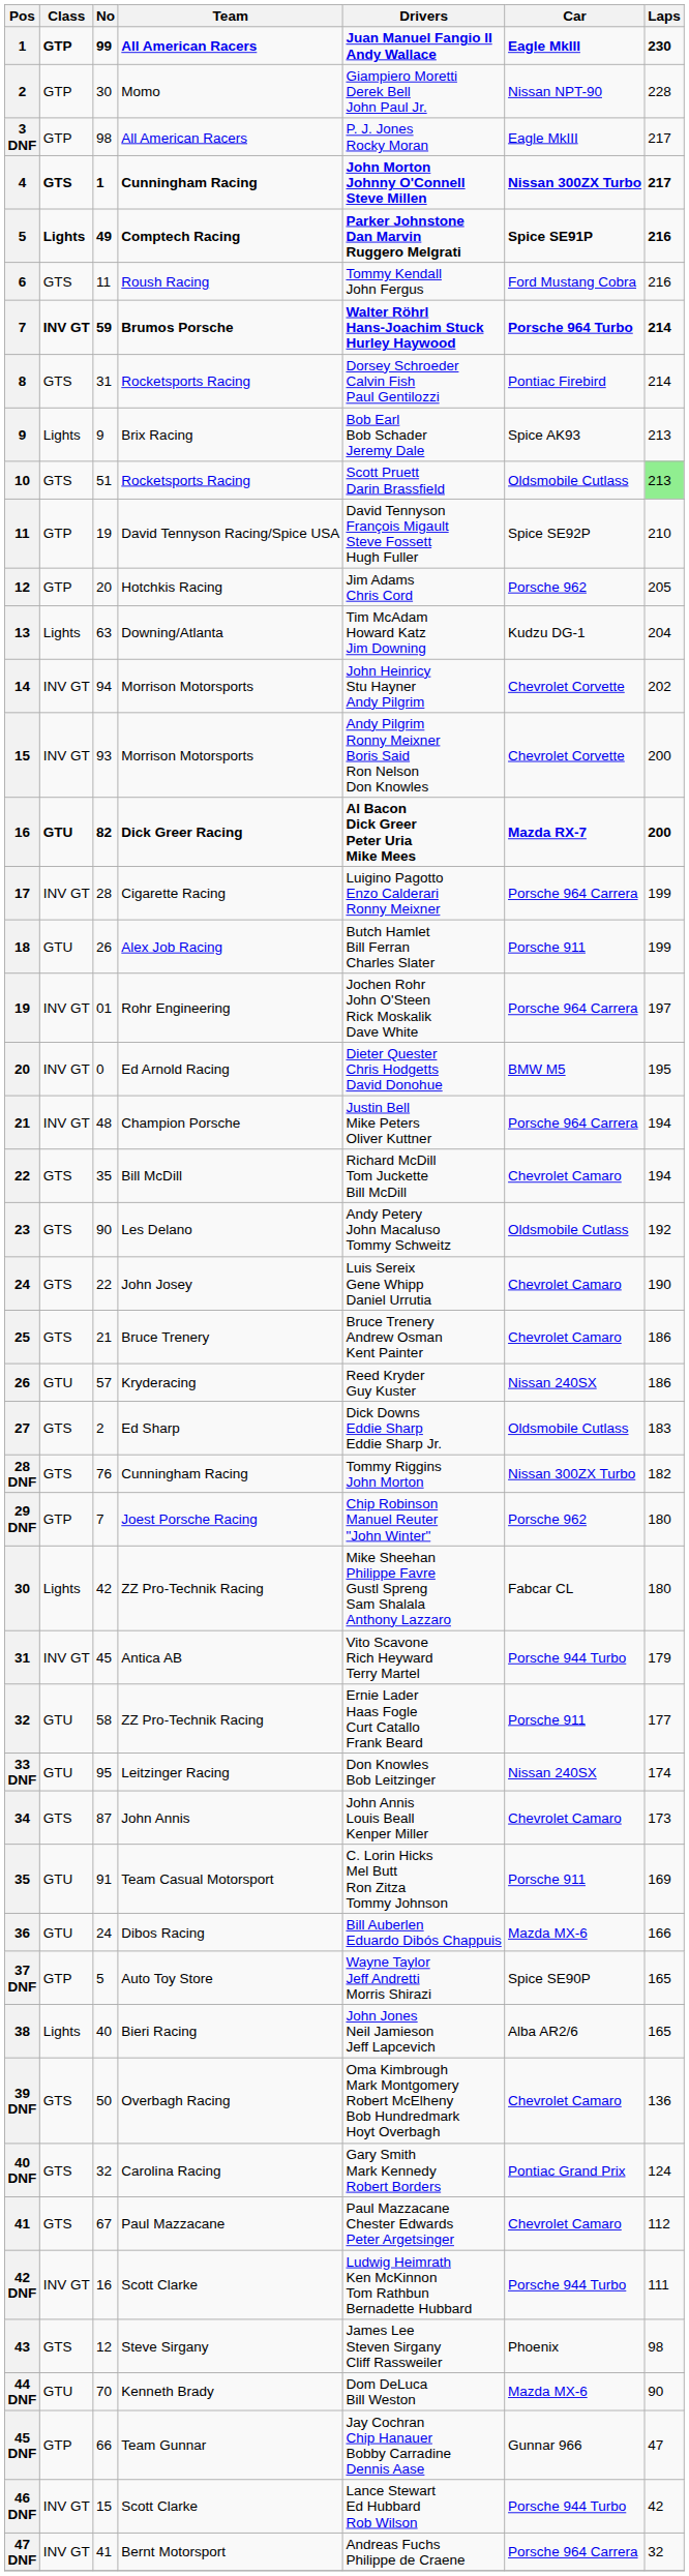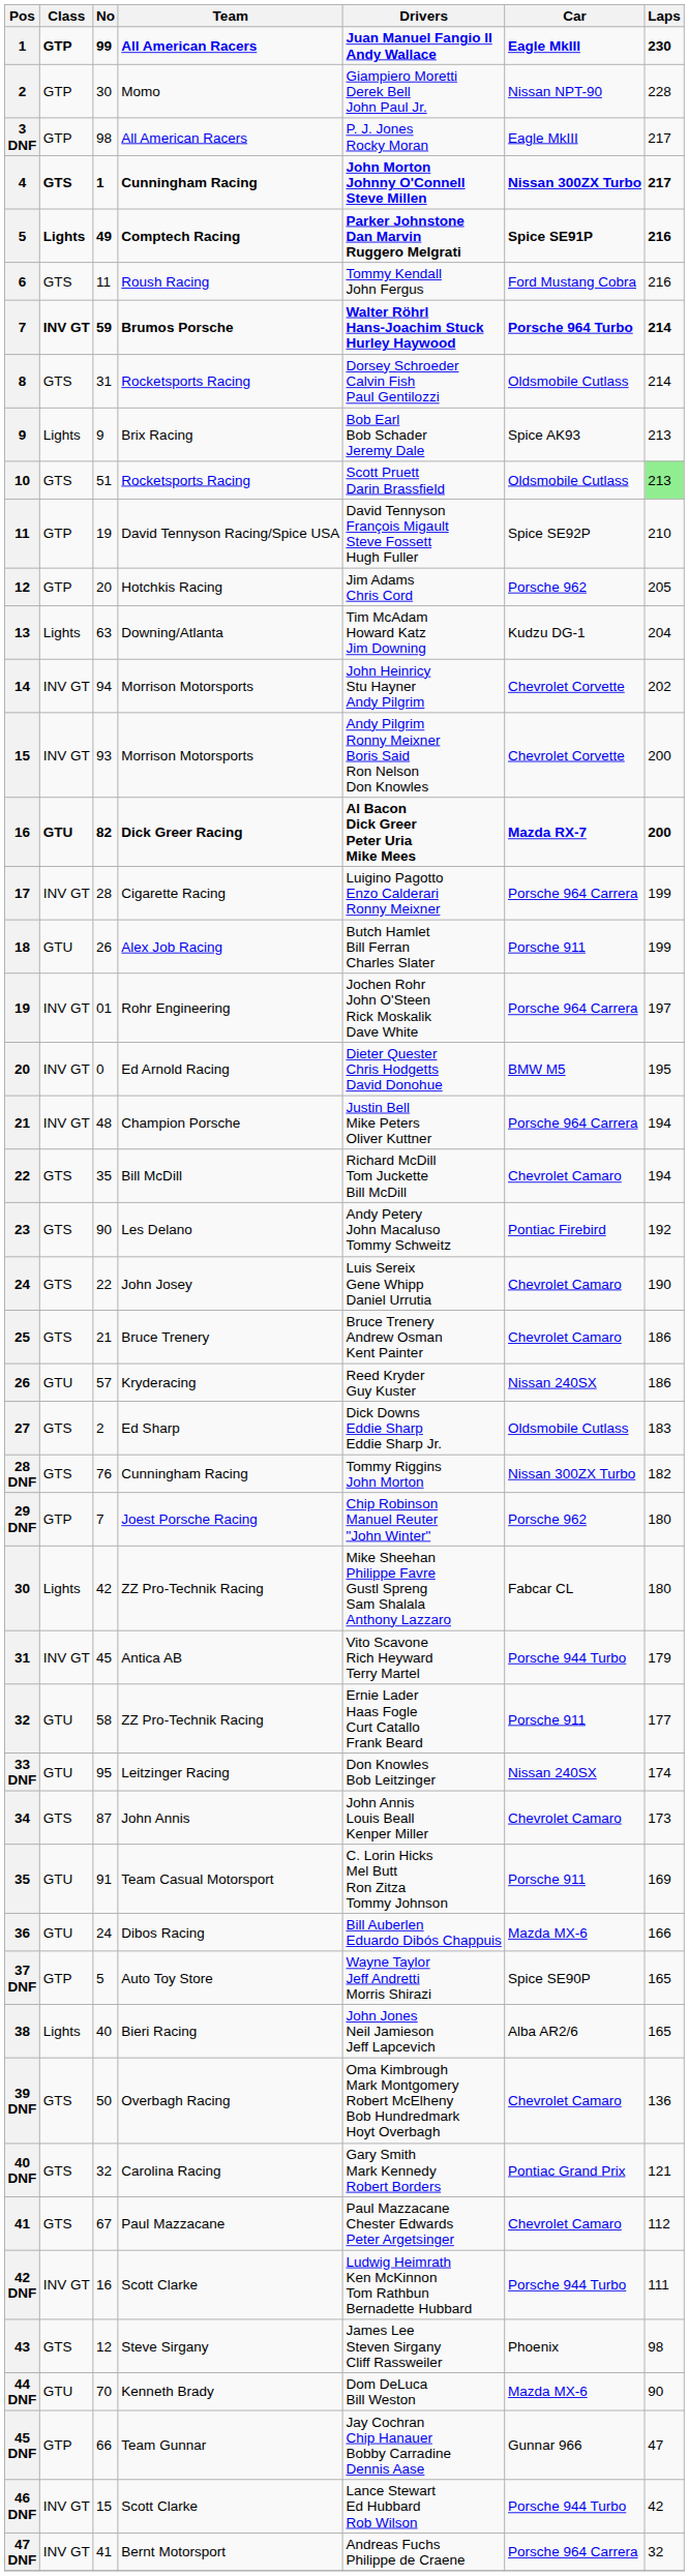 <table class="wikitable" style="font-size: 95%;">
 <tr>
 <th>Pos</th>
 <th>Class</th>
 <th>No</th>
 <th>Team</th>
 <th>Drivers</th>
 <th>Car</th>
 <th>Laps</th>
 </tr>
 <tr style="font-weight:bold">
 <th>1</th>
 <td>GTP</td>
 <td>99</td>
 <td> <a href='#'>All American Racers</a></td>
 <td> <a href='#'>Juan Manuel Fangio II</a><br> <a href='#'>Andy Wallace</a></td>
 <td><a href='#'>Eagle MkIII</a></td>
 <td>230</td>
 </tr>
 <tr>
 <th>2</th>
 <td>GTP</td>
 <td>30</td>
 <td> Momo</td>
 <td> <a href='#'>Giampiero Moretti</a><br> <a href='#'>Derek Bell</a><br> <a href='#'>John Paul Jr.</a></td>
 <td><a href='#'>Nissan NPT-90</a></td>
 <td>228</td>
 </tr>
 <tr>
 <th>3<br>DNF</th>
 <td>GTP</td>
 <td>98</td>
 <td> <a href='#'>All American Racers</a></td>
 <td> <a href='#'>P. J. Jones</a><br> <a href='#'>Rocky Moran</a></td>
 <td><a href='#'>Eagle MkIII</a></td>
 <td>217</td>
 </tr>
 <tr style="font-weight:bold">
 <th>4</th>
 <td>GTS</td>
 <td>1</td>
 <td> Cunningham Racing</td>
 <td> <a href='#'>John Morton</a><br> <a href='#'>Johnny O'Connell</a><br> <a href='#'>Steve Millen</a></td>
 <td><a href='#'>Nissan 300ZX Turbo</a></td>
 <td>217</td>
 </tr>
 <tr style="font-weight:bold">
 <th>5</th>
 <td>Lights</td>
 <td>49</td>
 <td> Comptech Racing</td>
 <td> <a href='#'>Parker Johnstone</a><br> <a href='#'>Dan Marvin</a><br> Ruggero Melgrati</td>
 <td>Spice SE91P</td>
 <td>216</td>
 </tr>
 <tr>
 <th>6</th>
 <td>GTS</td>
 <td>11</td>
 <td> <a href='#'>Roush Racing</a></td>
 <td> <a href='#'>Tommy Kendall</a><br> John Fergus</td>
 <td><a href='#'>Ford Mustang Cobra</a></td>
 <td>216</td>
 </tr>
 <tr style="font-weight:bold">
 <th>7</th>
 <td>INV GT</td>
 <td>59</td>
 <td> Brumos Porsche</td>
 <td> <a href='#'>Walter Röhrl</a><br> <a href='#'>Hans-Joachim Stuck</a><br> <a href='#'>Hurley Haywood</a></td>
 <td><a href='#'>Porsche 964 Turbo</a></td>
 <td>214</td>
 </tr>
 <tr>
 <th>8</th>
 <td>GTS</td>
 <td>31</td>
 <td> <a href='#'>Rocketsports Racing</a></td>
 <td> <a href='#'>Dorsey Schroeder</a><br> <a href='#'>Calvin Fish</a><br> <a href='#'>Paul Gentilozzi</a></td>
-<td><a href='#'>Pontiac Firebird</a></td>
+<td><a href='#'>Oldsmobile Cutlass</a></td>
 <td>214</td>
 </tr>
 <tr>
 <th>9</th>
 <td>Lights</td>
 <td>9</td>
 <td> Brix Racing</td>
 <td> <a href='#'>Bob Earl</a><br> Bob Schader<br> <a href='#'>Jeremy Dale</a></td>
 <td>Spice AK93</td>
 <td>213</td>
 </tr>
 <tr>
 <th>10</th>
 <td>GTS</td>
 <td>51</td>
 <td> <a href='#'>Rocketsports Racing</a></td>
 <td> <a href='#'>Scott Pruett</a><br> <a href='#'>Darin Brassfield</a></td>
 <td><a href='#'>Oldsmobile Cutlass</a></td>
 <td style="background: lightgreen;">213</td>
 </tr>
 <tr>
 <th>11</th>
 <td>GTP</td>
 <td>19</td>
 <td> David Tennyson Racing/Spice USA</td>
 <td> David Tennyson<br> <a href='#'>François Migault</a><br> <a href='#'>Steve Fossett</a><br> Hugh Fuller</td>
 <td>Spice SE92P</td>
 <td>210</td>
 </tr>
 <tr>
 <th>12</th>
 <td>GTP</td>
 <td>20</td>
 <td> Hotchkis Racing</td>
 <td> Jim Adams<br> <a href='#'>Chris Cord</a></td>
 <td><a href='#'>Porsche 962</a></td>
 <td>205</td>
 </tr>
 <tr>
 <th>13</th>
 <td>Lights</td>
 <td>63</td>
 <td> Downing/Atlanta</td>
 <td> Tim McAdam<br> Howard Katz<br> <a href='#'>Jim Downing</a></td>
 <td>Kudzu DG-1</td>
 <td>204</td>
 </tr>
 <tr>
 <th>14</th>
 <td>INV GT</td>
 <td>94</td>
 <td> Morrison Motorsports</td>
 <td> <a href='#'>John Heinricy</a><br> Stu Hayner<br> <a href='#'>Andy Pilgrim</a></td>
 <td><a href='#'>Chevrolet Corvette</a></td>
 <td>202</td>
 </tr>
 <tr>
 <th>15</th>
 <td>INV GT</td>
 <td>93</td>
 <td> Morrison Motorsports</td>
 <td> <a href='#'>Andy Pilgrim</a><br> <a href='#'>Ronny Meixner</a><br> <a href='#'>Boris Said</a><br> Ron Nelson<br> Don Knowles</td>
 <td><a href='#'>Chevrolet Corvette</a></td>
 <td>200</td>
 </tr>
 <tr style="font-weight:bold">
 <th>16</th>
 <td>GTU</td>
 <td>82</td>
 <td> Dick Greer Racing</td>
 <td> Al Bacon<br> Dick Greer<br> Peter Uria<br> Mike Mees</td>
 <td><a href='#'>Mazda RX-7</a></td>
 <td>200</td>
 </tr>
 <tr>
 <th>17</th>
 <td>INV GT</td>
 <td>28</td>
 <td> Cigarette Racing</td>
 <td> Luigino Pagotto<br> <a href='#'>Enzo Calderari</a><br> <a href='#'>Ronny Meixner</a></td>
 <td><a href='#'>Porsche 964 Carrera</a></td>
 <td>199</td>
 </tr>
 <tr>
 <th>18</th>
 <td>GTU</td>
 <td>26</td>
 <td> <a href='#'>Alex Job Racing</a></td>
 <td> Butch Hamlet<br> Bill Ferran<br> Charles Slater</td>
 <td><a href='#'>Porsche 911</a></td>
 <td>199</td>
 </tr>
 <tr>
 <th>19</th>
 <td>INV GT</td>
 <td>01</td>
 <td> Rohr Engineering</td>
 <td> Jochen Rohr<br> John O'Steen<br> Rick Moskalik<br> Dave White</td>
 <td><a href='#'>Porsche 964 Carrera</a></td>
 <td>197</td>
 </tr>
 <tr>
 <th>20</th>
 <td>INV GT</td>
 <td>0</td>
 <td> Ed Arnold Racing</td>
 <td> <a href='#'>Dieter Quester</a><br> <a href='#'>Chris Hodgetts</a><br> <a href='#'>David Donohue</a></td>
 <td><a href='#'>BMW M5</a></td>
 <td>195</td>
 </tr>
 <tr>
 <th>21</th>
 <td>INV GT</td>
 <td>48</td>
 <td> Champion Porsche</td>
 <td> <a href='#'>Justin Bell</a><br> Mike Peters<br> Oliver Kuttner</td>
 <td><a href='#'>Porsche 964 Carrera</a></td>
 <td>194</td>
 </tr>
 <tr>
 <th>22</th>
 <td>GTS</td>
 <td>35</td>
 <td> Bill McDill</td>
 <td> Richard McDill<br> Tom Juckette<br> Bill McDill</td>
 <td><a href='#'>Chevrolet Camaro</a></td>
 <td>194</td>
 </tr>
 <tr>
 <th>23</th>
 <td>GTS</td>
 <td>90</td>
 <td> Les Delano</td>
 <td> Andy Petery<br> John Macaluso<br> Tommy Schweitz</td>
-<td><a href='#'>Oldsmobile Cutlass</a></td>
+<td><a href='#'>Pontiac Firebird</a></td>
 <td>192</td>
 </tr>
 <tr>
 <th>24</th>
 <td>GTS</td>
 <td>22</td>
 <td> John Josey</td>
 <td> Luis Sereix<br> Gene Whipp<br> Daniel Urrutia</td>
 <td><a href='#'>Chevrolet Camaro</a></td>
 <td>190</td>
 </tr>
 <tr>
 <th>25</th>
 <td>GTS</td>
 <td>21</td>
 <td> Bruce Trenery</td>
 <td> Bruce Trenery<br> Andrew Osman<br> Kent Painter</td>
 <td><a href='#'>Chevrolet Camaro</a></td>
 <td>186</td>
 </tr>
 <tr>
 <th>26</th>
 <td>GTU</td>
 <td>57</td>
 <td> Kryderacing</td>
 <td> Reed Kryder<br> Guy Kuster</td>
 <td><a href='#'>Nissan 240SX</a></td>
 <td>186</td>
 </tr>
 <tr>
 <th>27</th>
 <td>GTS</td>
 <td>2</td>
 <td> Ed Sharp</td>
 <td> Dick Downs<br> <a href='#'>Eddie Sharp</a><br> Eddie Sharp Jr.</td>
 <td><a href='#'>Oldsmobile Cutlass</a></td>
 <td>183</td>
 </tr>
 <tr>
 <th>28<br>DNF</th>
 <td>GTS</td>
 <td>76</td>
 <td> Cunningham Racing</td>
 <td> Tommy Riggins<br> <a href='#'>John Morton</a></td>
 <td><a href='#'>Nissan 300ZX Turbo</a></td>
 <td>182</td>
 </tr>
 <tr>
 <th>29<br>DNF</th>
 <td>GTP</td>
 <td>7</td>
 <td> <a href='#'>Joest Porsche Racing</a></td>
 <td> <a href='#'>Chip Robinson</a><br> <a href='#'>Manuel Reuter</a><br> <a href='#'>"John Winter"</a></td>
 <td><a href='#'>Porsche 962</a></td>
 <td>180</td>
 </tr>
 <tr>
 <th>30</th>
 <td>Lights</td>
 <td>42</td>
 <td> ZZ Pro-Technik Racing</td>
 <td> Mike Sheehan<br> <a href='#'>Philippe Favre</a><br> Gustl Spreng<br> Sam Shalala<br> <a href='#'>Anthony Lazzaro</a></td>
 <td>Fabcar CL</td>
 <td>180</td>
 </tr>
 <tr>
 <th>31</th>
 <td>INV GT</td>
 <td>45</td>
 <td> Antica AB</td>
 <td> Vito Scavone<br> Rich Heyward<br> Terry Martel</td>
 <td><a href='#'>Porsche 944 Turbo</a></td>
 <td>179</td>
 </tr>
 <tr>
 <th>32</th>
 <td>GTU</td>
 <td>58</td>
 <td> ZZ Pro-Technik Racing</td>
 <td> Ernie Lader<br> Haas Fogle<br> Curt Catallo<br> Frank Beard</td>
 <td><a href='#'>Porsche 911</a></td>
 <td>177</td>
 </tr>
 <tr>
 <th>33<br>DNF</th>
 <td>GTU</td>
 <td>95</td>
 <td> Leitzinger Racing</td>
 <td> Don Knowles<br> Bob Leitzinger</td>
 <td><a href='#'>Nissan 240SX</a></td>
 <td>174</td>
 </tr>
 <tr>
 <th>34</th>
 <td>GTS</td>
 <td>87</td>
 <td> John Annis</td>
 <td> John Annis<br> Louis Beall<br> Kenper Miller</td>
 <td><a href='#'>Chevrolet Camaro</a></td>
 <td>173</td>
 </tr>
 <tr>
 <th>35</th>
 <td>GTU</td>
 <td>91</td>
 <td> Team Casual Motorsport</td>
 <td> C. Lorin Hicks<br> Mel Butt<br> Ron Zitza<br> Tommy Johnson</td>
 <td><a href='#'>Porsche 911</a></td>
 <td>169</td>
 </tr>
 <tr>
 <th>36</th>
 <td>GTU</td>
 <td>24</td>
 <td> Dibos Racing</td>
 <td> <a href='#'>Bill Auberlen</a><br> <a href='#'>Eduardo Dibós Chappuis</a></td>
 <td><a href='#'>Mazda MX-6</a></td>
 <td>166</td>
 </tr>
 <tr>
 <th>37<br>DNF</th>
 <td>GTP</td>
 <td>5</td>
 <td> Auto Toy Store</td>
 <td> <a href='#'>Wayne Taylor</a><br> <a href='#'>Jeff Andretti</a><br> Morris Shirazi</td>
 <td>Spice SE90P</td>
 <td>165</td>
 </tr>
 <tr>
 <th>38</th>
 <td>Lights</td>
 <td>40</td>
 <td> Bieri Racing</td>
 <td> <a href='#'>John Jones</a><br> Neil Jamieson<br> Jeff Lapcevich</td>
 <td>Alba AR2/6</td>
 <td>165</td>
 </tr>
 <tr>
 <th>39<br>DNF</th>
 <td>GTS</td>
 <td>50</td>
 <td> Overbagh Racing</td>
 <td> Oma Kimbrough<br> Mark Montgomery<br> Robert McElheny<br> Bob Hundredmark<br> Hoyt Overbagh</td>
 <td><a href='#'>Chevrolet Camaro</a></td>
 <td>136</td>
 </tr>
 <tr>
 <th>40<br>DNF</th>
 <td>GTS</td>
 <td>32</td>
 <td> Carolina Racing</td>
 <td> Gary Smith<br> Mark Kennedy<br> <a href='#'>Robert Borders</a></td>
 <td><a href='#'>Pontiac Grand Prix</a></td>
-<td>124</td>
+<td>121</td>
 </tr>
 <tr>
 <th>41</th>
 <td>GTS</td>
 <td>67</td>
 <td> Paul Mazzacane</td>
 <td> Paul Mazzacane<br> Chester Edwards<br> <a href='#'>Peter Argetsinger</a></td>
 <td><a href='#'>Chevrolet Camaro</a></td>
 <td>112</td>
 </tr>
 <tr>
 <th>42<br>DNF</th>
 <td>INV GT</td>
 <td>16</td>
 <td> Scott Clarke</td>
 <td> <a href='#'>Ludwig Heimrath</a><br> Ken McKinnon<br> Tom Rathbun<br> Bernadette Hubbard</td>
 <td><a href='#'>Porsche 944 Turbo</a></td>
 <td>111</td>
 </tr>
 <tr>
 <th>43</th>
 <td>GTS</td>
 <td>12</td>
 <td> Steve Sirgany</td>
 <td> James Lee<br> Steven Sirgany<br> Cliff Rassweiler</td>
 <td>Phoenix</td>
 <td>98</td>
 </tr>
 <tr>
 <th>44<br>DNF</th>
 <td>GTU</td>
 <td>70</td>
 <td> Kenneth Brady</td>
 <td> Dom DeLuca<br> Bill Weston</td>
 <td><a href='#'>Mazda MX-6</a></td>
 <td>90</td>
 </tr>
 <tr>
 <th>45<br>DNF</th>
 <td>GTP</td>
 <td>66</td>
 <td> Team Gunnar</td>
 <td> Jay Cochran<br> <a href='#'>Chip Hanauer</a><br> Bobby Carradine<br> <a href='#'>Dennis Aase</a></td>
 <td>Gunnar 966</td>
 <td>47</td>
 </tr>
 <tr>
 <th>46<br>DNF</th>
 <td>INV GT</td>
 <td>15</td>
 <td> Scott Clarke</td>
 <td> Lance Stewart<br> Ed Hubbard<br> <a href='#'>Rob Wilson</a></td>
 <td><a href='#'>Porsche 944 Turbo</a></td>
 <td>42</td>
 </tr>
 <tr>
 <th>47<br>DNF</th>
 <td>INV GT</td>
 <td>41</td>
 <td> Bernt Motorsport</td>
 <td> Andreas Fuchs<br> Philippe de Craene</td>
 <td><a href='#'>Porsche 964 Carrera</a></td>
 <td>32</td>
 </tr>
 <tr>
 </tr>
 </table>
